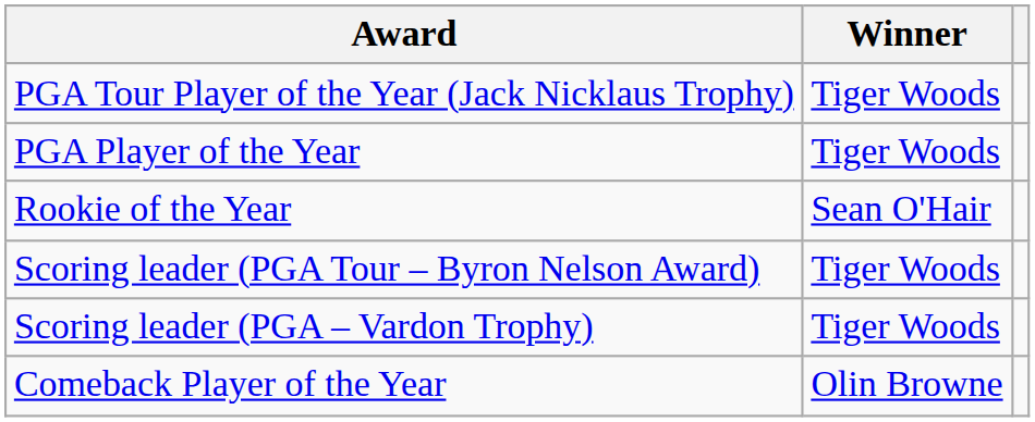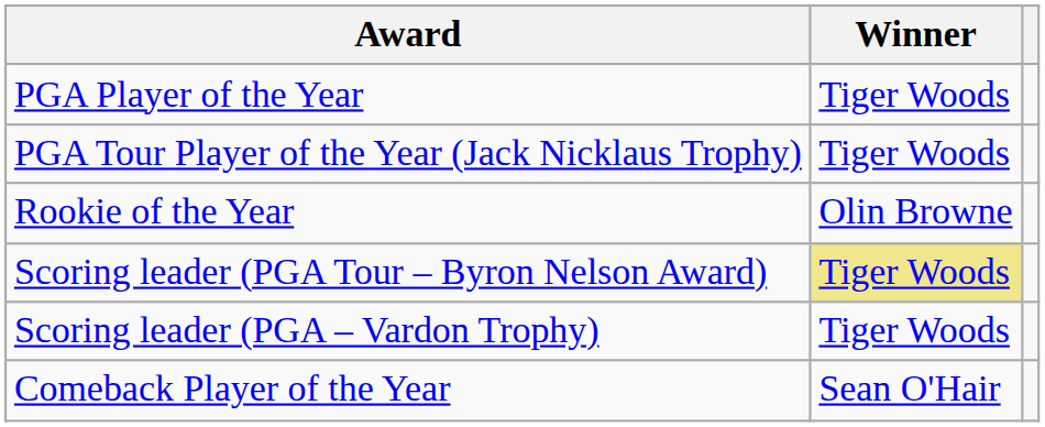 <table class="wikitable">
 <tr>
 <th>Award</th>
 <th>Winner</th>
 <th></th>
 </tr>
 <tr>
+<td><a href='#'>PGA Player of the Year</a></td>
+<td> <a href='#'>Tiger Woods</a></td>
+<td></td>
+</tr>
+<tr>
 <td><a href='#'>PGA Tour Player of the Year (Jack Nicklaus Trophy)</a></td>
 <td> <a href='#'>Tiger Woods</a></td>
 <td></td>
 </tr>
 <tr>
-<td><a href='#'>PGA Player of the Year</a></td>
-<td> <a href='#'>Tiger Woods</a></td>
-<td></td>
-</tr>
-<tr>
 <td><a href='#'>Rookie of the Year</a></td>
-<td> <a href='#'>Sean O'Hair</a></td>
+<td> <a href='#'>Olin Browne</a></td>
 <td></td>
 </tr>
 <tr>
 <td><a href='#'>Scoring leader (PGA Tour – Byron Nelson Award)</a></td>
-<td> <a href='#'>Tiger Woods</a></td>
+<td style="background: khaki;"> <a href='#'>Tiger Woods</a></td>
 <td></td>
 </tr>
 <tr>
 <td><a href='#'>Scoring leader (PGA – Vardon Trophy)</a></td>
 <td> <a href='#'>Tiger Woods</a></td>
 <td></td>
 </tr>
 <tr>
 <td><a href='#'>Comeback Player of the Year</a></td>
-<td> <a href='#'>Olin Browne</a></td>
+<td> <a href='#'>Sean O'Hair</a></td>
 <td></td>
 </tr>
 </table>
